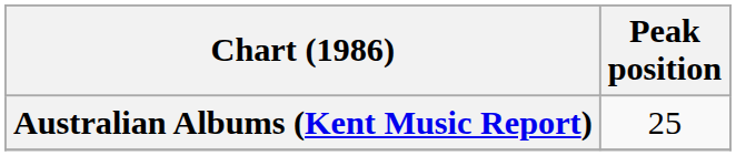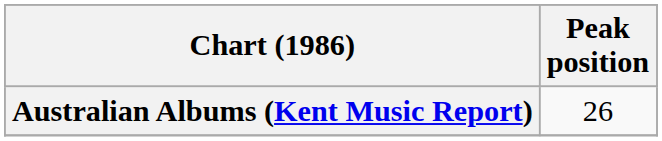 <table class="wikitable sortable plainrowheaders" style="text-align:center">
 <tr>
 <th scope="col">Chart (1986)</th>
 <th scope="col">Peak<br>position</th>
 </tr>
 <tr>
 <th scope="row">Australian Albums (<a href='#'>Kent Music Report</a>)</th>
-<td>25</td>
+<td>26</td>
 </tr>
 <tr>
 </tr>
 <tr>
 </tr>
 <tr>
 </tr>
 <tr>
 </tr>
 <tr>
 </tr>
 <tr>
 </tr>
 <tr>
 </tr>
 </table>
